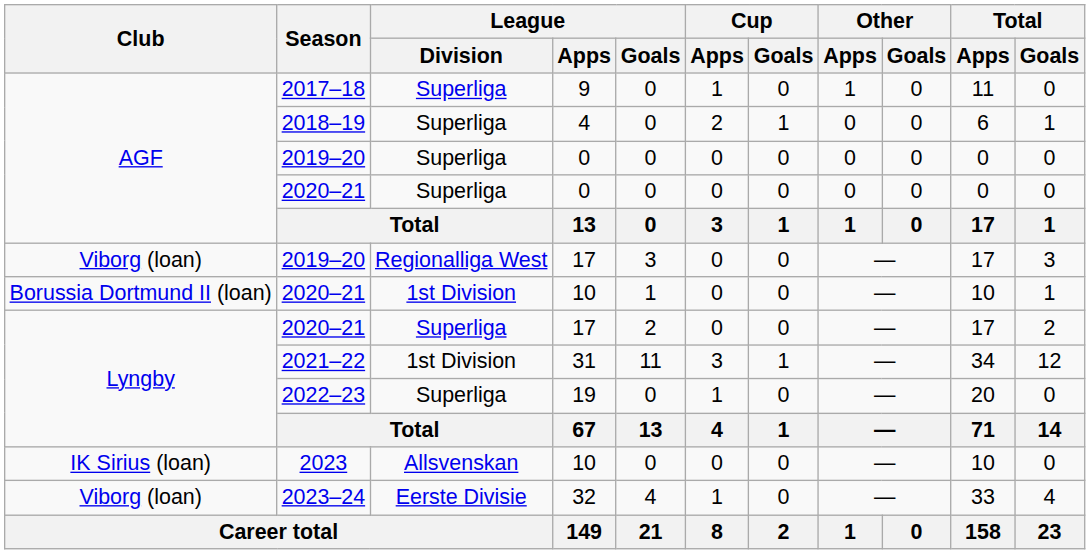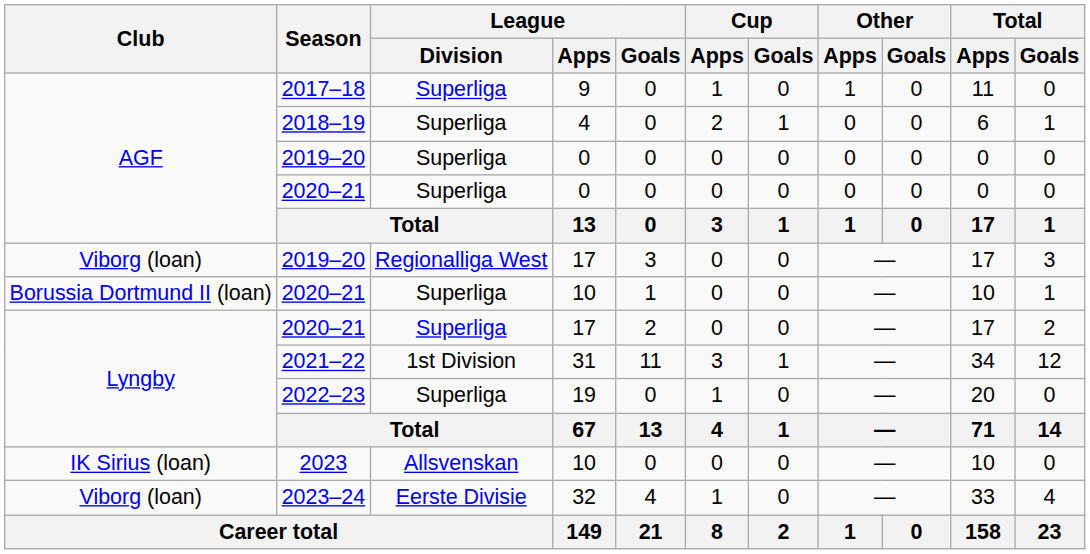 <table class="wikitable" style="text-align: center">
 <tr>
 <th rowspan="2">Club</th>
 <th rowspan="2">Season</th>
 <th colspan="3">League</th>
 <th colspan="2">Cup</th>
 <th colspan="2">Other</th>
 <th colspan="2">Total</th>
 </tr>
 <tr>
 <th>Division</th>
 <th>Apps</th>
 <th>Goals</th>
 <th>Apps</th>
 <th>Goals</th>
 <th>Apps</th>
 <th>Goals</th>
 <th>Apps</th>
 <th>Goals</th>
 </tr>
 <tr>
 <td rowspan="5"><a href='#'>AGF</a></td>
 <td><a href='#'>2017–18</a></td>
 <td><a href='#'>Superliga</a></td>
 <td>9</td>
 <td>0</td>
 <td>1</td>
 <td>0</td>
 <td>1</td>
 <td>0</td>
 <td>11</td>
 <td>0</td>
 </tr>
 <tr>
 <td><a href='#'>2018–19</a></td>
 <td>Superliga</td>
 <td>4</td>
 <td>0</td>
 <td>2</td>
 <td>1</td>
 <td>0</td>
 <td>0</td>
 <td>6</td>
 <td>1</td>
 </tr>
 <tr>
 <td><a href='#'>2019–20</a></td>
 <td>Superliga</td>
 <td>0</td>
 <td>0</td>
 <td>0</td>
 <td>0</td>
 <td>0</td>
 <td>0</td>
 <td>0</td>
 <td>0</td>
 </tr>
 <tr>
 <td><a href='#'>2020–21</a></td>
 <td>Superliga</td>
 <td>0</td>
 <td>0</td>
 <td>0</td>
 <td>0</td>
 <td>0</td>
 <td>0</td>
 <td>0</td>
 <td>0</td>
 </tr>
 <tr>
 <th colspan="2">Total</th>
 <th>13</th>
 <th>0</th>
 <th>3</th>
 <th>1</th>
 <th>1</th>
 <th>0</th>
 <th>17</th>
 <th>1</th>
 </tr>
 <tr>
 <td><a href='#'>Viborg</a> (loan)</td>
 <td><a href='#'>2019–20</a></td>
 <td><a href='#'>Regionalliga West</a></td>
 <td>17</td>
 <td>3</td>
 <td>0</td>
 <td>0</td>
 <td colspan="2">—</td>
 <td>17</td>
 <td>3</td>
 </tr>
 <tr>
 <td><a href='#'>Borussia Dortmund II</a> (loan)</td>
 <td><a href='#'>2020–21</a></td>
-<td><a href='#'>1st Division</a></td>
+<td>Superliga</td>
 <td>10</td>
 <td>1</td>
 <td>0</td>
 <td>0</td>
 <td colspan="2">—</td>
 <td>10</td>
 <td>1</td>
 </tr>
 <tr>
 <td rowspan="4"><a href='#'>Lyngby</a></td>
 <td><a href='#'>2020–21</a></td>
 <td><a href='#'>Superliga</a></td>
 <td>17</td>
 <td>2</td>
 <td>0</td>
 <td>0</td>
 <td colspan="2">—</td>
 <td>17</td>
 <td>2</td>
 </tr>
 <tr>
 <td><a href='#'>2021–22</a></td>
 <td>1st Division</td>
 <td>31</td>
 <td>11</td>
 <td>3</td>
 <td>1</td>
 <td colspan="2">—</td>
 <td>34</td>
 <td>12</td>
 </tr>
 <tr>
 <td><a href='#'>2022–23</a></td>
 <td>Superliga</td>
 <td>19</td>
 <td>0</td>
 <td>1</td>
 <td>0</td>
 <td colspan="2">—</td>
 <td>20</td>
 <td>0</td>
 </tr>
 <tr>
 <th colspan="2">Total</th>
 <th>67</th>
 <th>13</th>
 <th>4</th>
 <th>1</th>
 <th colspan="2">—</th>
 <th>71</th>
 <th>14</th>
 </tr>
 <tr>
 <td><a href='#'>IK Sirius</a> (loan)</td>
 <td><a href='#'>2023</a></td>
 <td><a href='#'>Allsvenskan</a></td>
 <td>10</td>
 <td>0</td>
 <td>0</td>
 <td>0</td>
 <td colspan="2">—</td>
 <td>10</td>
 <td>0</td>
 </tr>
 <tr>
 <td><a href='#'>Viborg</a> (loan)</td>
 <td><a href='#'>2023–24</a></td>
 <td><a href='#'>Eerste Divisie</a></td>
 <td>32</td>
 <td>4</td>
 <td>1</td>
 <td>0</td>
 <td colspan="2">—</td>
 <td>33</td>
 <td>4</td>
 </tr>
 <tr>
 <th colspan="3">Career total</th>
 <th>149</th>
 <th>21</th>
 <th>8</th>
 <th>2</th>
 <th>1</th>
 <th>0</th>
 <th>158</th>
 <th>23</th>
 </tr>
 </table>
